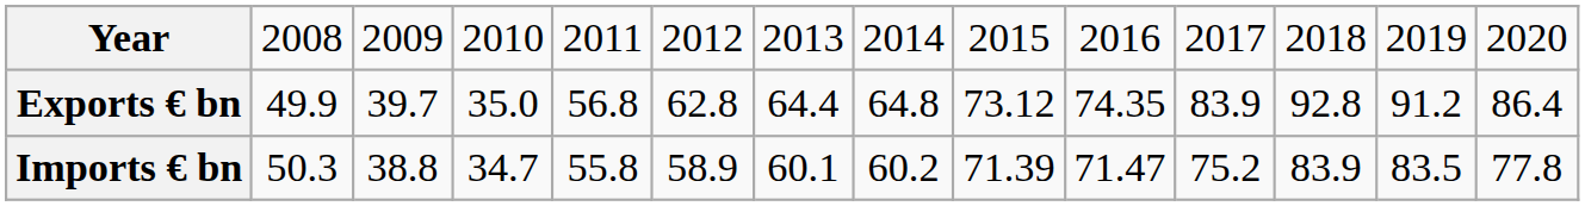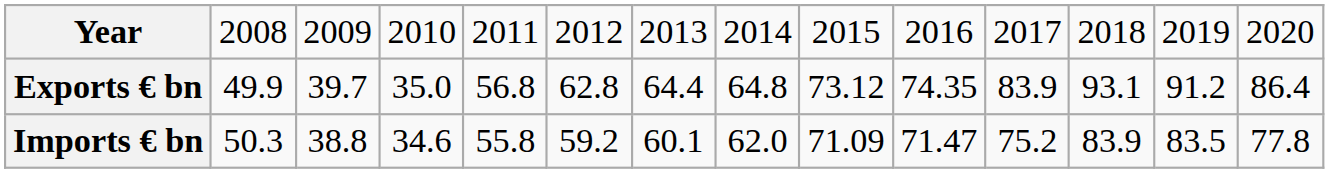 <table class="wikitable" style="text-align: center;">
 <tr>
 <th>Year</th>
 <td>2008</td>
 <td>2009</td>
 <td>2010</td>
 <td>2011</td>
 <td>2012</td>
 <td>2013</td>
 <td>2014</td>
 <td>2015</td>
 <td>2016</td>
 <td>2017</td>
 <td>2018</td>
 <td>2019</td>
 <td>2020</td>
 </tr>
 <tr>
 <th>Exports € bn</th>
 <td>49.9</td>
 <td>39.7</td>
 <td>35.0</td>
 <td>56.8</td>
 <td>62.8</td>
 <td>64.4</td>
 <td>64.8</td>
 <td>73.12</td>
 <td>74.35</td>
 <td>83.9</td>
-<td>92.8</td>
+<td>93.1</td>
 <td>91.2</td>
 <td>86.4</td>
 </tr>
 <tr>
 <th>Imports € bn</th>
 <td>50.3</td>
 <td>38.8</td>
-<td>34.7</td>
+<td>34.6</td>
 <td>55.8</td>
-<td>58.9</td>
+<td>59.2</td>
 <td>60.1</td>
-<td>60.2</td>
-<td>71.39</td>
+<td>62.0</td>
+<td>71.09</td>
 <td>71.47</td>
 <td>75.2</td>
 <td>83.9</td>
 <td>83.5</td>
 <td>77.8</td>
 </tr>
 </table>
